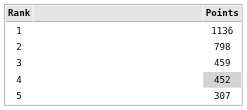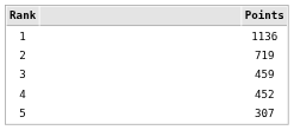 <table cellspacing="1" cellpadding="3" style="border:1px solid #aaa; font-size:86%;">
 <tr style="background:#e4e4e4;">
 <th style="border-bottom:1px solid #aaa; width:10px;">Rank</th>
 <th style="border-bottom:1px solid #aaa; width:200px;"></th>
 <th style="border-bottom:1px solid #aaa; width:20px;">Points</th>
 </tr>
 <tr>
 <td align=center>1</td>
 <td></td>
 <td align=center>1136</td>
 </tr>
 <tr>
 <td align=center>2</td>
 <td></td>
-<td align=center>798</td>
+<td align=center>719</td>
 </tr>
 <tr>
 <td align=center>3</td>
 <td></td>
 <td align=center>459</td>
 </tr>
 <tr>
 <td align=center>4</td>
 <td></td>
-<td align=center style="background: lightgrey;">452</td>
+<td align=center>452</td>
 </tr>
 <tr>
 <td align=center>5</td>
 <td></td>
 <td align=center>307</td>
 </tr>
 </table>
